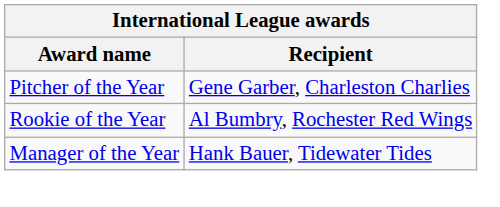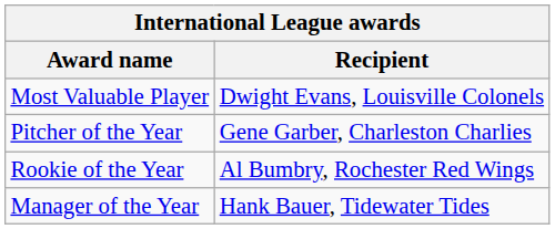 <table class="wikitable">
 <tr>
 <th colspan="2">International League awards</th>
 </tr>
 <tr>
 <th>Award name</th>
 <th>Recipient</th>
+</tr>
+<tr>
+<td><a href='#'>Most Valuable Player</a></td>
+<td><a href='#'>Dwight Evans</a>, <a href='#'>Louisville Colonels</a></td>
 </tr>
 <tr>
 <td><a href='#'>Pitcher of the Year</a></td>
 <td><a href='#'>Gene Garber</a>, <a href='#'>Charleston Charlies</a></td>
 </tr>
 <tr>
 <td><a href='#'>Rookie of the Year</a></td>
 <td><a href='#'>Al Bumbry</a>, <a href='#'>Rochester Red Wings</a></td>
 </tr>
 <tr>
 <td><a href='#'>Manager of the Year</a></td>
 <td><a href='#'>Hank Bauer</a>, <a href='#'>Tidewater Tides</a></td>
 </tr>
 </table>
